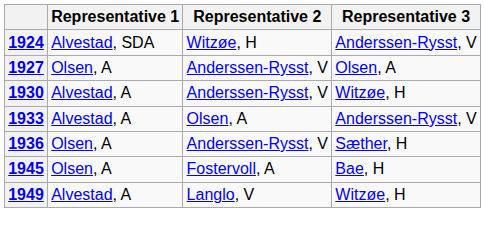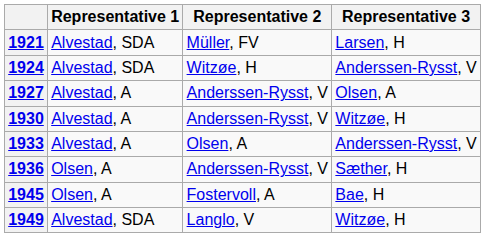 <table class=wikitable>
 <tr>
 <th></th>
 <th>Representative 1</th>
 <th>Representative 2</th>
 <th>Representative 3</th>
+</tr>
+<tr>
+<th><a href='#'>1921</a></th>
+<td><a href='#'>Alvestad</a>, SDA</td>
+<td><a href='#'>Müller</a>, FV</td>
+<td><a href='#'>Larsen</a>, H</td>
 </tr>
 <tr>
 <th><a href='#'>1924</a></th>
 <td><a href='#'>Alvestad</a>, SDA</td>
 <td><a href='#'>Witzøe</a>, H</td>
 <td><a href='#'>Anderssen-Rysst</a>, V</td>
 </tr>
 <tr>
 <th><a href='#'>1927</a></th>
-<td><a href='#'>Olsen</a>, A</td>
+<td><a href='#'>Alvestad</a>, A</td>
 <td><a href='#'>Anderssen-Rysst</a>, V</td>
 <td><a href='#'>Olsen</a>, A</td>
 </tr>
 <tr>
 <th><a href='#'>1930</a></th>
 <td><a href='#'>Alvestad</a>, A</td>
 <td><a href='#'>Anderssen-Rysst</a>, V</td>
 <td><a href='#'>Witzøe</a>, H</td>
 </tr>
 <tr>
 <th><a href='#'>1933</a></th>
 <td><a href='#'>Alvestad</a>, A</td>
 <td><a href='#'>Olsen</a>, A</td>
 <td><a href='#'>Anderssen-Rysst</a>, V</td>
 </tr>
 <tr>
 <th><a href='#'>1936</a></th>
 <td><a href='#'>Olsen</a>, A</td>
 <td><a href='#'>Anderssen-Rysst</a>, V</td>
 <td><a href='#'>Sæther</a>, H</td>
 </tr>
 <tr>
 <th><a href='#'>1945</a></th>
 <td><a href='#'>Olsen</a>, A</td>
 <td><a href='#'>Fostervoll</a>, A</td>
 <td><a href='#'>Bae</a>, H</td>
 </tr>
 <tr>
 <th><a href='#'>1949</a></th>
-<td><a href='#'>Alvestad</a>, A</td>
+<td><a href='#'>Alvestad</a>, SDA</td>
 <td><a href='#'>Langlo</a>, V</td>
 <td><a href='#'>Witzøe</a>, H</td>
 </tr>
 </table>
